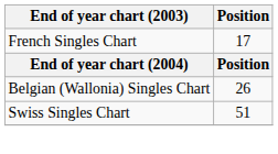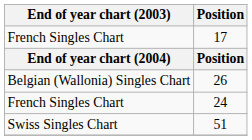 <table class="wikitable sortable">
 <tr>
 <th align="left">End of year chart (2003)</th>
 <th align="center">Position</th>
 </tr>
 <tr>
 <td align="left">French Singles Chart</td>
 <td align="center">17</td>
 </tr>
 <tr>
 <th align="left">End of year chart (2004)</th>
 <th align="center">Position</th>
 </tr>
 <tr>
 <td align="left">Belgian (Wallonia) Singles Chart</td>
 <td align="center">26</td>
 </tr>
 <tr>
+<td align="left">French Singles Chart</td>
+<td align="center">24</td>
+</tr>
+<tr>
 <td align="left">Swiss Singles Chart</td>
 <td align="center">51</td>
 </tr>
 <tr>
 </tr>
 </table>
